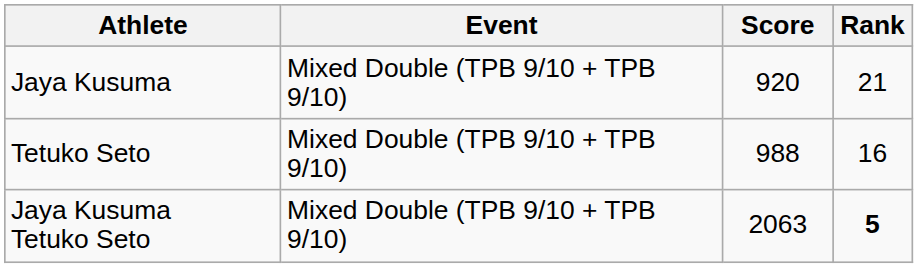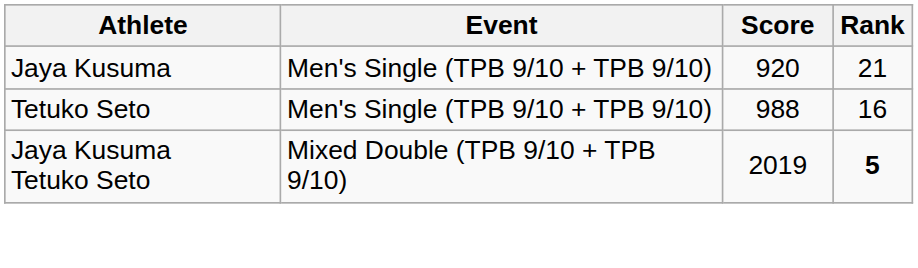 <table class=wikitable style="text-align:center">
 <tr>
 <th width=160>Athlete</th>
 <th width=260>Event</th>
 <th width=60>Score</th>
 <th width=40>Rank</th>
 </tr>
 <tr>
 <td align="left">Jaya Kusuma</td>
-<td align="left">Mixed Double (TPB 9/10 + TPB 9/10)</td>
+<td align="left">Men's Single (TPB 9/10 + TPB 9/10)</td>
 <td>920</td>
 <td>21</td>
 </tr>
 <tr>
 <td align="left">Tetuko Seto</td>
-<td align="left">Mixed Double (TPB 9/10 + TPB 9/10)</td>
+<td align="left">Men's Single (TPB 9/10 + TPB 9/10)</td>
 <td>988</td>
 <td>16</td>
 </tr>
 <tr>
 <td align="left">Jaya Kusuma <br> Tetuko Seto</td>
 <td align="left">Mixed Double (TPB 9/10 + TPB 9/10)</td>
-<td>2063</td>
+<td>2019</td>
 <td><strong>5</strong></td>
 </tr>
 </table>
